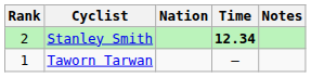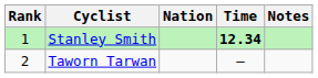 <table class="wikitable sortable" style="text-align:center">
 <tr>
 <th>Rank</th>
 <th>Cyclist</th>
 <th>Nation</th>
 <th>Time</th>
 <th>Notes</th>
 </tr>
 <tr bgcolor=bbf3bb>
-<td>2</td>
+<td>1</td>
 <td align=left data-sort-value="Smith, Stanley"><a href='#'>Stanley Smith</a></td>
 <td align=left></td>
 <td><strong>12.34</strong></td>
 <td></td>
 </tr>
 <tr>
-<td>1</td>
+<td>2</td>
 <td align=left data-sort-value="Tarwan, Taworn"><a href='#'>Taworn Tarwan</a></td>
 <td align=left></td>
 <td>–</td>
 <td></td>
 </tr>
 </table>
